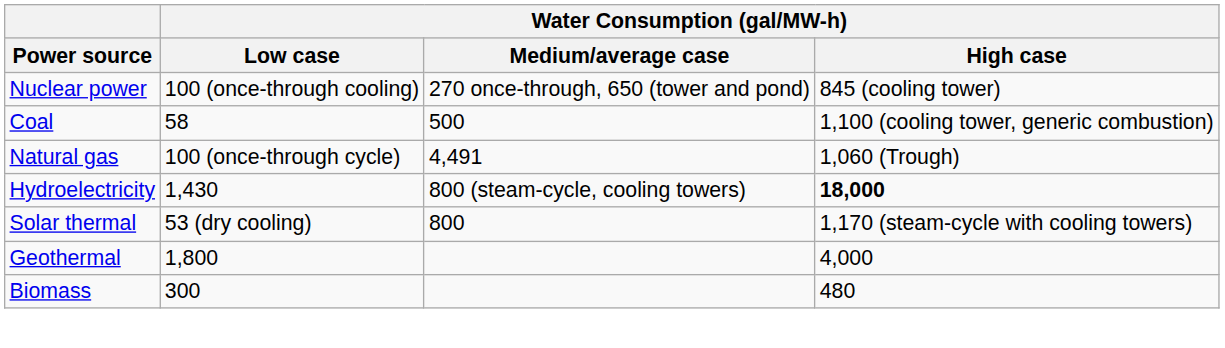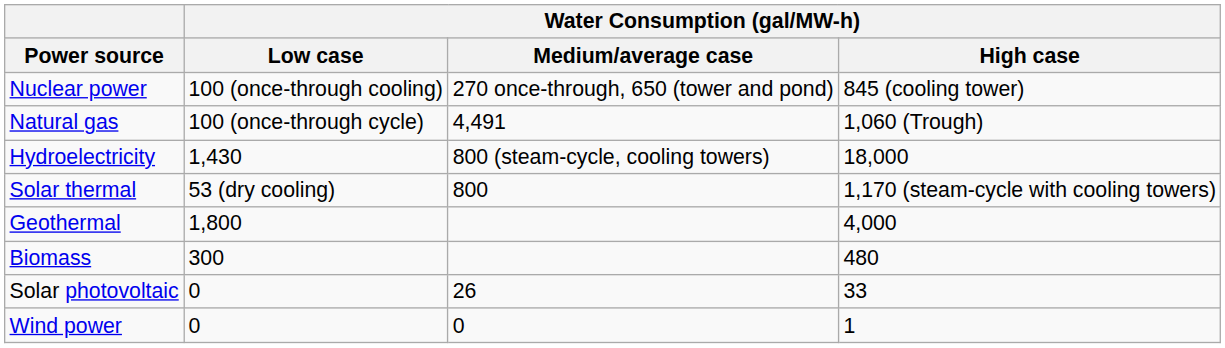 <table class="wikitable">
 <tr>
 <th> </th>
 <th colspan="3">Water Consumption (gal/MW-h)</th>
 </tr>
 <tr>
 <th>Power source</th>
 <th>Low case</th>
 <th>Medium/average case</th>
 <th>High case</th>
 </tr>
 <tr>
 <td><a href='#'>Nuclear power</a></td>
 <td>100 (once-through cooling)</td>
 <td>270 once-through, 650 (tower and pond)</td>
 <td>845 (cooling tower)</td>
 </tr>
 <tr>
-<td><a href='#'>Coal</a></td>
-<td>58 </td>
-<td>500</td>
-<td>1,100 (cooling tower, generic combustion)</td>
-</tr>
-<tr>
 <td><a href='#'>Natural gas</a></td>
 <td>100 (once-through cycle)</td>
 <td>4,491</td>
 <td>1,060 (Trough)</td>
 </tr>
 <tr>
 <td><a href='#'>Hydroelectricity</a></td>
 <td>1,430</td>
 <td>800 (steam-cycle, cooling towers)</td>
-<td><strong>18,000</strong></td>
+<td>18,000</td>
 </tr>
 <tr>
 <td><a href='#'>Solar thermal</a></td>
 <td>53 (dry cooling)</td>
 <td>800</td>
 <td>1,170 (steam-cycle with cooling towers)</td>
 </tr>
 <tr>
 <td><a href='#'>Geothermal</a></td>
 <td>1,800</td>
 <td></td>
 <td>4,000</td>
 </tr>
 <tr>
 <td><a href='#'>Biomass</a></td>
 <td>300</td>
 <td></td>
 <td>480</td>
 </tr>
+<tr>
+<td>Solar <a href='#'>photovoltaic</a></td>
+<td>0</td>
+<td>26</td>
+<td>33</td>
+</tr>
+<tr>
+<td><a href='#'>Wind power</a></td>
+<td>0</td>
+<td>0</td>
+<td>1</td>
+</tr>
 </table>
